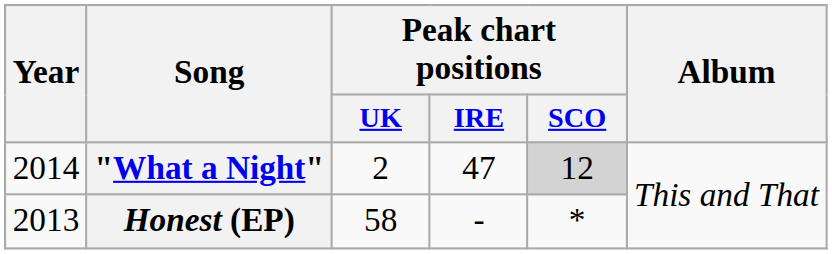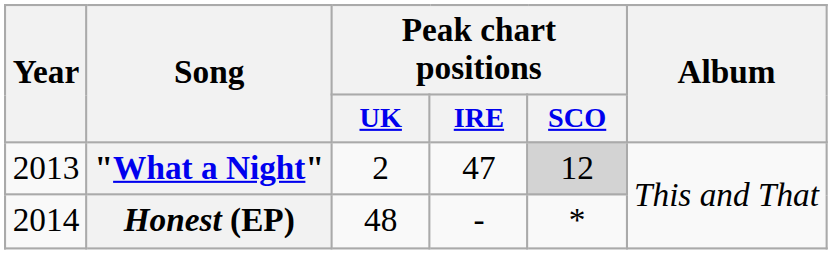 <table class="wikitable plainrowheaders" style="text-align:center;">
 <tr>
 <th scope="col" rowspan="2">Year</th>
 <th scope="col" rowspan="2">Song</th>
 <th scope="col" colspan="3">Peak chart positions</th>
 <th scope="col" rowspan="2">Album</th>
 </tr>
 <tr>
 <th scope="col" style="width:3em;font-size:85%;"><a href='#'>UK</a></th>
 <th scope="col" style="width:3em;font-size:85%;"><a href='#'>IRE</a></th>
 <th scope="col" style="width:3em;font-size:85%;"><a href='#'>SCO</a></th>
 </tr>
 <tr>
-<td>2014</td>
+<td>2013</td>
 <th scope="row">"<a href='#'>What a Night</a>"</th>
 <td>2</td>
 <td>47</td>
 <td style="background: lightgrey;">12</td>
 <td rowspan="2"><em>This and That</em></td>
 </tr>
 <tr>
-<td>2013</td>
+<td>2014</td>
 <th scope="row"><em>Honest</em> (EP)</th>
-<td>58</td>
+<td>48</td>
 <td>-</td>
 <td>*</td>
 </tr>
 </table>
